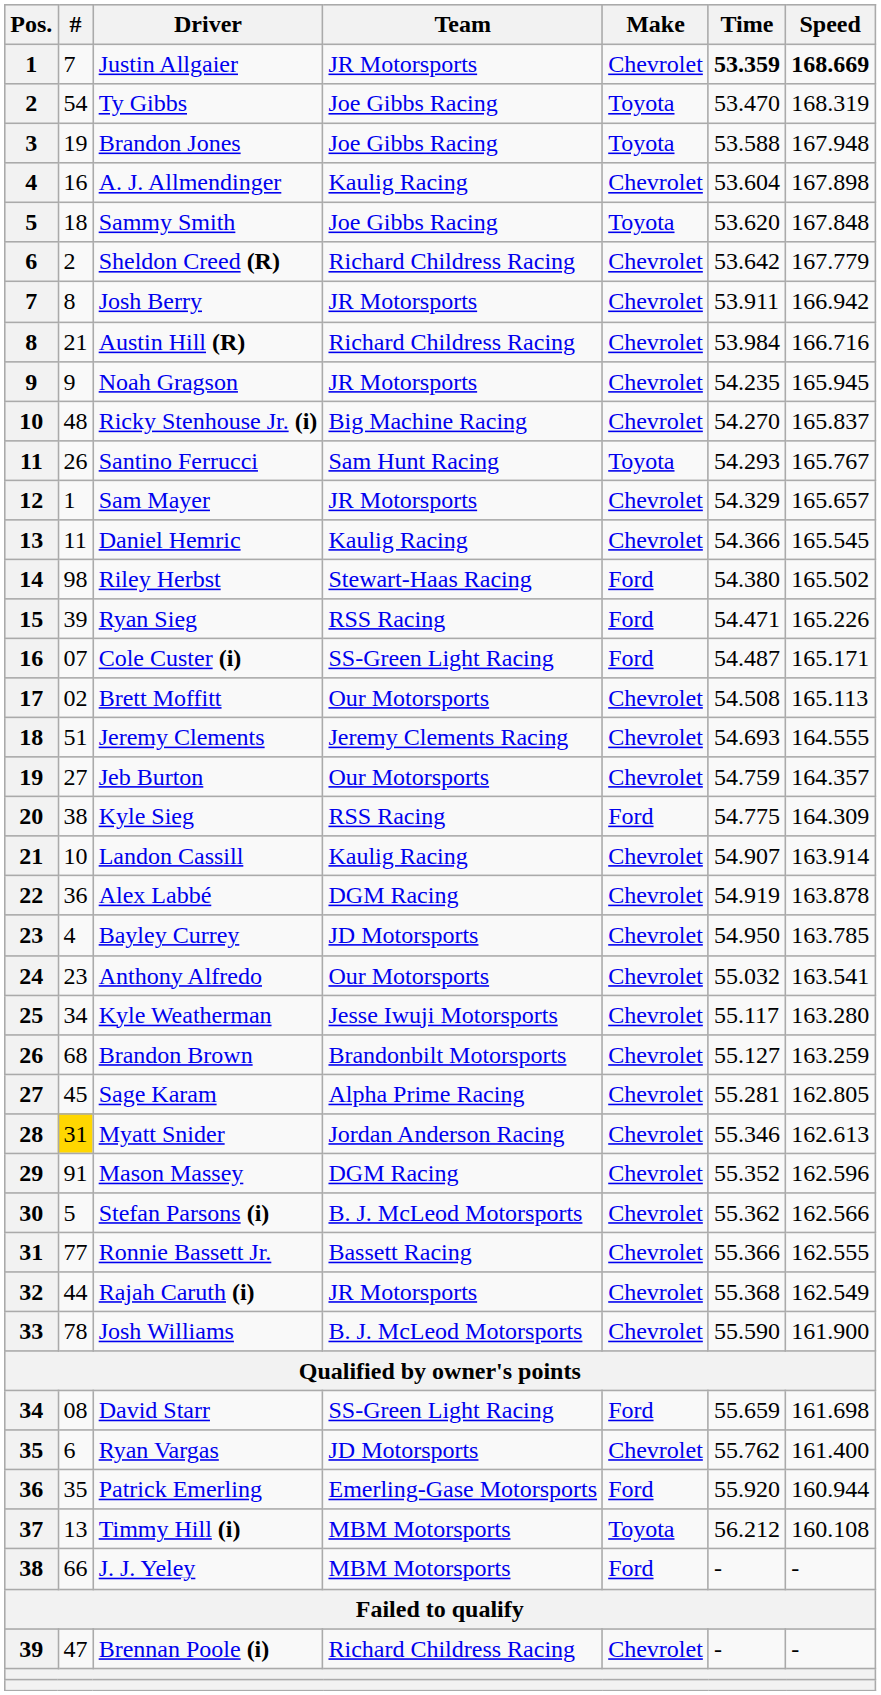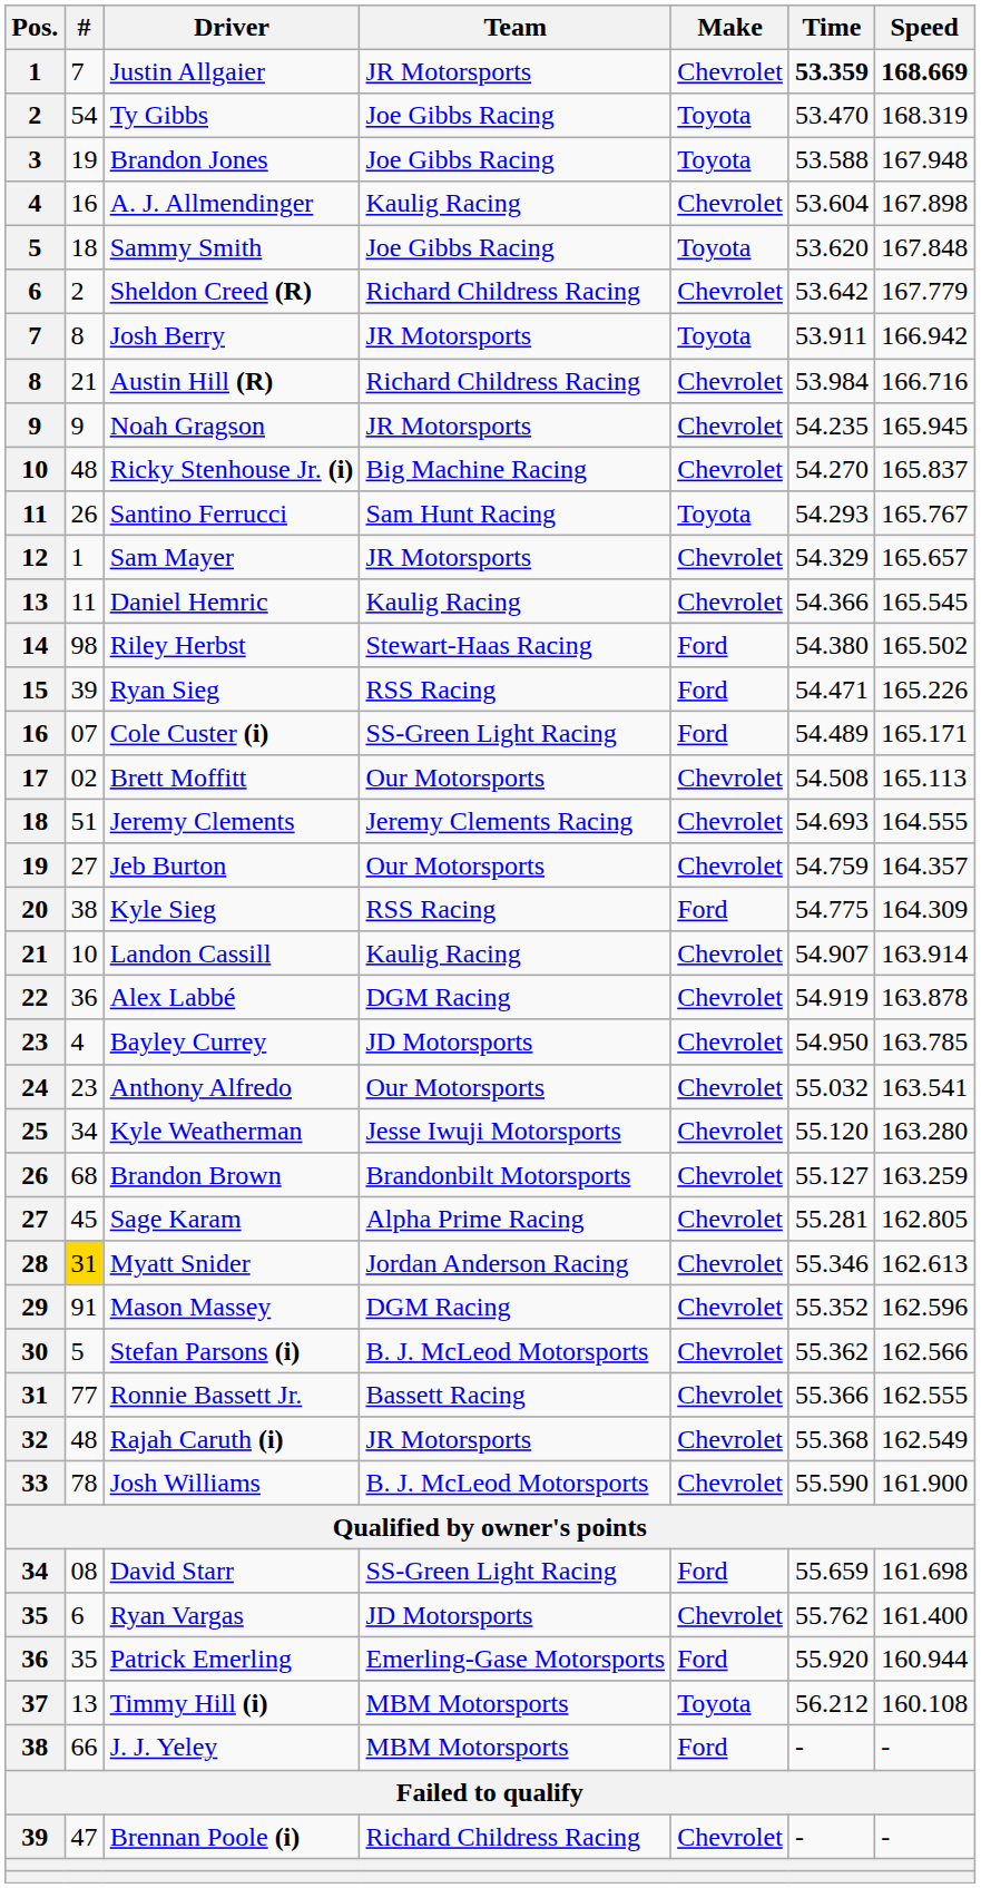 <table class="wikitable" style="font-size:95%">
 <tr>
 <th>Pos.</th>
 <th>#</th>
 <th>Driver</th>
 <th>Team</th>
 <th>Make</th>
 <th>Time</th>
 <th>Speed</th>
 </tr>
 <tr>
 <th>1</th>
 <td>7</td>
 <td><a href='#'>Justin Allgaier</a></td>
 <td><a href='#'>JR Motorsports</a></td>
 <td><a href='#'>Chevrolet</a></td>
 <td><strong>53.359</strong></td>
 <td><strong>168.669</strong></td>
 </tr>
 <tr>
 <th>2</th>
 <td>54</td>
 <td><a href='#'>Ty Gibbs</a></td>
 <td><a href='#'>Joe Gibbs Racing</a></td>
 <td><a href='#'>Toyota</a></td>
 <td>53.470</td>
 <td>168.319</td>
 </tr>
 <tr>
 <th>3</th>
 <td>19</td>
 <td><a href='#'>Brandon Jones</a></td>
 <td><a href='#'>Joe Gibbs Racing</a></td>
 <td><a href='#'>Toyota</a></td>
 <td>53.588</td>
 <td>167.948</td>
 </tr>
 <tr>
 <th>4</th>
 <td>16</td>
 <td><a href='#'>A. J. Allmendinger</a></td>
 <td><a href='#'>Kaulig Racing</a></td>
 <td><a href='#'>Chevrolet</a></td>
 <td>53.604</td>
 <td>167.898</td>
 </tr>
 <tr>
 <th>5</th>
 <td>18</td>
 <td><a href='#'>Sammy Smith</a></td>
 <td><a href='#'>Joe Gibbs Racing</a></td>
 <td><a href='#'>Toyota</a></td>
 <td>53.620</td>
 <td>167.848</td>
 </tr>
 <tr>
 <th>6</th>
 <td>2</td>
 <td><a href='#'>Sheldon Creed</a> <strong>(R)</strong></td>
 <td><a href='#'>Richard Childress Racing</a></td>
 <td><a href='#'>Chevrolet</a></td>
 <td>53.642</td>
 <td>167.779</td>
 </tr>
 <tr>
 <th>7</th>
 <td>8</td>
 <td><a href='#'>Josh Berry</a></td>
 <td><a href='#'>JR Motorsports</a></td>
-<td><a href='#'>Chevrolet</a></td>
+<td><a href='#'>Toyota</a></td>
 <td>53.911</td>
 <td>166.942</td>
 </tr>
 <tr>
 <th>8</th>
 <td>21</td>
 <td><a href='#'>Austin Hill</a> <strong>(R)</strong></td>
 <td><a href='#'>Richard Childress Racing</a></td>
 <td><a href='#'>Chevrolet</a></td>
 <td>53.984</td>
 <td>166.716</td>
 </tr>
 <tr>
 <th>9</th>
 <td>9</td>
 <td><a href='#'>Noah Gragson</a></td>
 <td><a href='#'>JR Motorsports</a></td>
 <td><a href='#'>Chevrolet</a></td>
 <td>54.235</td>
 <td>165.945</td>
 </tr>
 <tr>
 <th>10</th>
 <td>48</td>
 <td><a href='#'>Ricky Stenhouse Jr.</a> <strong>(i)</strong></td>
 <td><a href='#'>Big Machine Racing</a></td>
 <td><a href='#'>Chevrolet</a></td>
 <td>54.270</td>
 <td>165.837</td>
 </tr>
 <tr>
 <th>11</th>
 <td>26</td>
 <td><a href='#'>Santino Ferrucci</a></td>
 <td><a href='#'>Sam Hunt Racing</a></td>
 <td><a href='#'>Toyota</a></td>
 <td>54.293</td>
 <td>165.767</td>
 </tr>
 <tr>
 <th>12</th>
 <td>1</td>
 <td><a href='#'>Sam Mayer</a></td>
 <td><a href='#'>JR Motorsports</a></td>
 <td><a href='#'>Chevrolet</a></td>
 <td>54.329</td>
 <td>165.657</td>
 </tr>
 <tr>
 <th>13</th>
 <td>11</td>
 <td><a href='#'>Daniel Hemric</a></td>
 <td><a href='#'>Kaulig Racing</a></td>
 <td><a href='#'>Chevrolet</a></td>
 <td>54.366</td>
 <td>165.545</td>
 </tr>
 <tr>
 <th>14</th>
 <td>98</td>
 <td><a href='#'>Riley Herbst</a></td>
 <td><a href='#'>Stewart-Haas Racing</a></td>
 <td><a href='#'>Ford</a></td>
 <td>54.380</td>
 <td>165.502</td>
 </tr>
 <tr>
 <th>15</th>
 <td>39</td>
 <td><a href='#'>Ryan Sieg</a></td>
 <td><a href='#'>RSS Racing</a></td>
 <td><a href='#'>Ford</a></td>
 <td>54.471</td>
 <td>165.226</td>
 </tr>
 <tr>
 <th>16</th>
 <td>07</td>
 <td><a href='#'>Cole Custer</a> <strong>(i)</strong></td>
 <td><a href='#'>SS-Green Light Racing</a></td>
 <td><a href='#'>Ford</a></td>
-<td>54.487</td>
+<td>54.489</td>
 <td>165.171</td>
 </tr>
 <tr>
 <th>17</th>
 <td>02</td>
 <td><a href='#'>Brett Moffitt</a></td>
 <td><a href='#'>Our Motorsports</a></td>
 <td><a href='#'>Chevrolet</a></td>
 <td>54.508</td>
 <td>165.113</td>
 </tr>
 <tr>
 <th>18</th>
 <td>51</td>
 <td><a href='#'>Jeremy Clements</a></td>
 <td><a href='#'>Jeremy Clements Racing</a></td>
 <td><a href='#'>Chevrolet</a></td>
 <td>54.693</td>
 <td>164.555</td>
 </tr>
 <tr>
 <th>19</th>
 <td>27</td>
 <td><a href='#'>Jeb Burton</a></td>
 <td><a href='#'>Our Motorsports</a></td>
 <td><a href='#'>Chevrolet</a></td>
 <td>54.759</td>
 <td>164.357</td>
 </tr>
 <tr>
 <th>20</th>
 <td>38</td>
 <td><a href='#'>Kyle Sieg</a></td>
 <td><a href='#'>RSS Racing</a></td>
 <td><a href='#'>Ford</a></td>
 <td>54.775</td>
 <td>164.309</td>
 </tr>
 <tr>
 <th>21</th>
 <td>10</td>
 <td><a href='#'>Landon Cassill</a></td>
 <td><a href='#'>Kaulig Racing</a></td>
 <td><a href='#'>Chevrolet</a></td>
 <td>54.907</td>
 <td>163.914</td>
 </tr>
 <tr>
 <th>22</th>
 <td>36</td>
 <td><a href='#'>Alex Labbé</a></td>
 <td><a href='#'>DGM Racing</a></td>
 <td><a href='#'>Chevrolet</a></td>
 <td>54.919</td>
 <td>163.878</td>
 </tr>
 <tr>
 <th>23</th>
 <td>4</td>
 <td><a href='#'>Bayley Currey</a></td>
 <td><a href='#'>JD Motorsports</a></td>
 <td><a href='#'>Chevrolet</a></td>
 <td>54.950</td>
 <td>163.785</td>
 </tr>
 <tr>
 <th>24</th>
 <td>23</td>
 <td><a href='#'>Anthony Alfredo</a></td>
 <td><a href='#'>Our Motorsports</a></td>
 <td><a href='#'>Chevrolet</a></td>
 <td>55.032</td>
 <td>163.541</td>
 </tr>
 <tr>
 <th>25</th>
 <td>34</td>
 <td><a href='#'>Kyle Weatherman</a></td>
 <td><a href='#'>Jesse Iwuji Motorsports</a></td>
 <td><a href='#'>Chevrolet</a></td>
-<td>55.117</td>
+<td>55.120</td>
 <td>163.280</td>
 </tr>
 <tr>
 <th>26</th>
 <td>68</td>
 <td><a href='#'>Brandon Brown</a></td>
 <td><a href='#'>Brandonbilt Motorsports</a></td>
 <td><a href='#'>Chevrolet</a></td>
 <td>55.127</td>
 <td>163.259</td>
 </tr>
 <tr>
 <th>27</th>
 <td>45</td>
 <td><a href='#'>Sage Karam</a></td>
 <td><a href='#'>Alpha Prime Racing</a></td>
 <td><a href='#'>Chevrolet</a></td>
 <td>55.281</td>
 <td>162.805</td>
 </tr>
 <tr>
 <th>28</th>
 <td style="background: gold;">31</td>
 <td><a href='#'>Myatt Snider</a></td>
 <td><a href='#'>Jordan Anderson Racing</a></td>
 <td><a href='#'>Chevrolet</a></td>
 <td>55.346</td>
 <td>162.613</td>
 </tr>
 <tr>
 <th>29</th>
 <td>91</td>
 <td><a href='#'>Mason Massey</a></td>
 <td><a href='#'>DGM Racing</a></td>
 <td><a href='#'>Chevrolet</a></td>
 <td>55.352</td>
 <td>162.596</td>
 </tr>
 <tr>
 <th>30</th>
 <td>5</td>
 <td><a href='#'>Stefan Parsons</a> <strong>(i)</strong></td>
 <td><a href='#'>B. J. McLeod Motorsports</a></td>
 <td><a href='#'>Chevrolet</a></td>
 <td>55.362</td>
 <td>162.566</td>
 </tr>
 <tr>
 <th>31</th>
 <td>77</td>
 <td><a href='#'>Ronnie Bassett Jr.</a></td>
 <td><a href='#'>Bassett Racing</a></td>
 <td><a href='#'>Chevrolet</a></td>
 <td>55.366</td>
 <td>162.555</td>
 </tr>
 <tr>
 <th>32</th>
-<td>44</td>
+<td>48</td>
 <td><a href='#'>Rajah Caruth</a> <strong>(i)</strong></td>
 <td><a href='#'>JR Motorsports</a></td>
 <td><a href='#'>Chevrolet</a></td>
 <td>55.368</td>
 <td>162.549</td>
 </tr>
 <tr>
 <th>33</th>
 <td>78</td>
 <td><a href='#'>Josh Williams</a></td>
 <td><a href='#'>B. J. McLeod Motorsports</a></td>
 <td><a href='#'>Chevrolet</a></td>
 <td>55.590</td>
 <td>161.900</td>
 </tr>
 <tr>
 <th colspan="7">Qualified by owner's points</th>
 </tr>
 <tr>
 <th>34</th>
 <td>08</td>
 <td><a href='#'>David Starr</a></td>
 <td><a href='#'>SS-Green Light Racing</a></td>
 <td><a href='#'>Ford</a></td>
 <td>55.659</td>
 <td>161.698</td>
 </tr>
 <tr>
 <th>35</th>
 <td>6</td>
 <td><a href='#'>Ryan Vargas</a></td>
 <td><a href='#'>JD Motorsports</a></td>
 <td><a href='#'>Chevrolet</a></td>
 <td>55.762</td>
 <td>161.400</td>
 </tr>
 <tr>
 <th>36</th>
 <td>35</td>
 <td><a href='#'>Patrick Emerling</a></td>
 <td><a href='#'>Emerling-Gase Motorsports</a></td>
 <td><a href='#'>Ford</a></td>
 <td>55.920</td>
 <td>160.944</td>
 </tr>
 <tr>
 <th>37</th>
 <td>13</td>
 <td><a href='#'>Timmy Hill</a> <strong>(i)</strong></td>
 <td><a href='#'>MBM Motorsports</a></td>
 <td><a href='#'>Toyota</a></td>
 <td>56.212</td>
 <td>160.108</td>
 </tr>
 <tr>
 <th>38</th>
 <td>66</td>
 <td><a href='#'>J. J. Yeley</a></td>
 <td><a href='#'>MBM Motorsports</a></td>
 <td><a href='#'>Ford</a></td>
 <td>-</td>
 <td>-</td>
 </tr>
 <tr>
 <th colspan="7">Failed to qualify</th>
 </tr>
 <tr>
 <th>39</th>
 <td>47</td>
 <td><a href='#'>Brennan Poole</a> <strong>(i)</strong></td>
 <td><a href='#'>Richard Childress Racing</a></td>
 <td><a href='#'>Chevrolet</a></td>
 <td>-</td>
 <td>-</td>
 </tr>
 <tr>
 <th colspan="7"></th>
 </tr>
 <tr>
 <th colspan="7"></th>
 </tr>
 </table>
